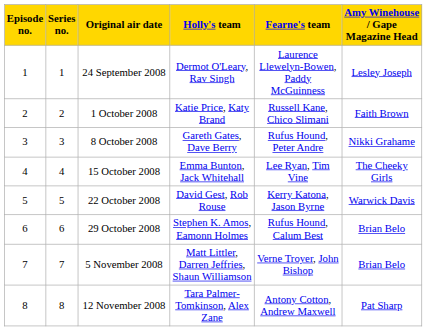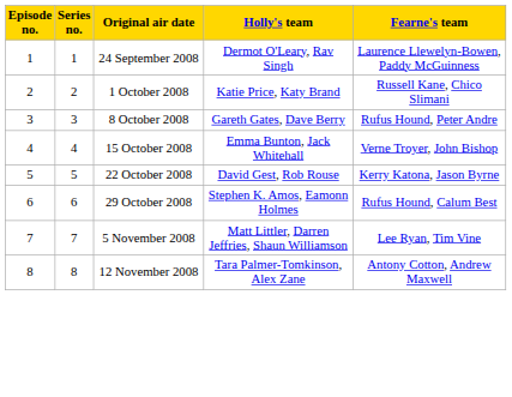 <table class="wikitable" style="width:100%; background:#fff; text-align:center;">
 <tr style="color:Black">
 <th style="background:gold; width:20px;">Episode<br>no.</th>
 <th style="background:gold; width:20px;">Series<br>no.</th>
 <th style="background:gold; width:130px;">Original air date</th>
 <th style="background:gold;"><a href='#'>Holly's</a> team</th>
 <th style="background:gold;"><a href='#'>Fearne's</a> team</th>
-<th style="background:gold;"><a href='#'>Amy Winehouse</a> / Gape Magazine Head</th>
 </tr>
 <tr>
 <td>1</td>
 <td>1</td>
 <td>24 September 2008</td>
 <td><a href='#'>Dermot O'Leary</a>, <a href='#'>Rav Singh</a></td>
 <td><a href='#'>Laurence Llewelyn-Bowen</a>, <a href='#'>Paddy McGuinness</a></td>
-<td><a href='#'>Lesley Joseph</a></td>
 </tr>
 <tr>
 <td>2</td>
 <td>2</td>
 <td>1 October 2008</td>
 <td><a href='#'>Katie Price</a>, <a href='#'>Katy Brand</a></td>
 <td><a href='#'>Russell Kane</a>, <a href='#'>Chico Slimani</a></td>
-<td><a href='#'>Faith Brown</a></td>
 </tr>
 <tr>
 <td>3</td>
 <td>3</td>
 <td>8 October 2008</td>
 <td><a href='#'>Gareth Gates</a>, <a href='#'>Dave Berry</a></td>
 <td><a href='#'>Rufus Hound</a>, <a href='#'>Peter Andre</a></td>
-<td><a href='#'>Nikki Grahame</a></td>
 </tr>
 <tr>
 <td>4</td>
 <td>4</td>
 <td>15 October 2008</td>
 <td><a href='#'>Emma Bunton</a>, <a href='#'>Jack Whitehall</a></td>
-<td><a href='#'>Lee Ryan</a>, <a href='#'>Tim Vine</a></td>
-<td><a href='#'>The Cheeky Girls</a></td>
+<td><a href='#'>Verne Troyer</a>, <a href='#'>John Bishop</a></td>
 </tr>
 <tr>
 <td>5</td>
 <td>5</td>
 <td>22 October 2008</td>
 <td><a href='#'>David Gest</a>, <a href='#'>Rob Rouse</a></td>
 <td><a href='#'>Kerry Katona</a>, <a href='#'>Jason Byrne</a></td>
-<td><a href='#'>Warwick Davis</a></td>
 </tr>
 <tr>
 <td>6</td>
 <td>6</td>
 <td>29 October 2008</td>
 <td><a href='#'>Stephen K. Amos</a>, <a href='#'>Eamonn Holmes</a></td>
 <td><a href='#'>Rufus Hound</a>, <a href='#'>Calum Best</a></td>
-<td><a href='#'>Brian Belo</a></td>
 </tr>
 <tr>
 <td>7</td>
 <td>7</td>
 <td>5 November 2008</td>
 <td><a href='#'>Matt Littler</a>, <a href='#'>Darren Jeffries</a>, <a href='#'>Shaun Williamson</a></td>
-<td><a href='#'>Verne Troyer</a>, <a href='#'>John Bishop</a></td>
-<td><a href='#'>Brian Belo</a></td>
+<td><a href='#'>Lee Ryan</a>, <a href='#'>Tim Vine</a></td>
 </tr>
 <tr>
 <td>8</td>
 <td>8</td>
 <td>12 November 2008</td>
 <td><a href='#'>Tara Palmer-Tomkinson</a>, <a href='#'>Alex Zane</a></td>
 <td><a href='#'>Antony Cotton</a>, <a href='#'>Andrew Maxwell</a></td>
-<td><a href='#'>Pat Sharp</a></td>
 </tr>
 </table>
